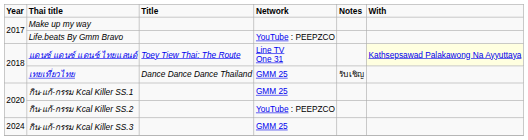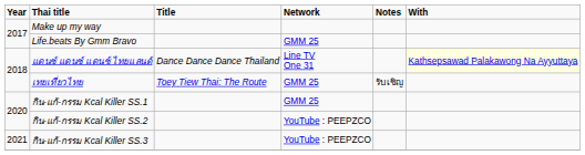 <table class="wikitable" style="font-size: 85%;">
 <tr>
 <td><strong>Year</strong></td>
 <td><strong>Thai title</strong></td>
 <td><strong>Title</strong></td>
 <td><strong>Network</strong></td>
 <td><strong>Notes</strong></td>
 <td><strong>With</strong></td>
 </tr>
 <tr>
 <td rowspan="2">2017</td>
 <td><em>Make up my way</em></td>
 <td><em> </em></td>
 <td></td>
 <td></td>
 <td></td>
 </tr>
 <tr>
 <td><em>Life.beats By Gmm Bravo </em></td>
 <td><em> </em></td>
-<td><a href='#'>YouTube</a> : PEEPZCO</td>
+<td><a href='#'>GMM 25</a></td>
 <td></td>
 <td></td>
 </tr>
 <tr>
 <td rowspan="2">2018</td>
 <td><em><a href='#'>แดนซ์ แดนซ์ แดนซ์ ไทยแลนด์</a></em></td>
-<td><em><a href='#'>Toey Tiew Thai: The Route</a></em></td>
+<td><em>Dance Dance Dance Thailand</em></td>
 <td><a href='#'>Line TV</a> <br> <a href='#'>One 31</a></td>
 <td></td>
 <td style="background: lightyellow;"><a href='#'>Kathsepsawad Palakawong Na Ayyuttaya</a></td>
 </tr>
 <tr>
 <td><em><a href='#'>เทยเที่ยวไทย</a></em></td>
-<td><em>Dance Dance Dance Thailand</em></td>
+<td><em><a href='#'>Toey Tiew Thai: The Route</a></em></td>
 <td><a href='#'>GMM 25</a></td>
 <td>รับเชิญ</td>
 <td></td>
 </tr>
 <tr>
 <td rowspan="2">2020</td>
 <td><em>กิน-แก้-กรรม Kcal Killer SS.1</em></td>
 <td><em> </em></td>
 <td><a href='#'>GMM 25</a></td>
 <td></td>
 <td></td>
 </tr>
 <tr>
 <td><em>กิน-แก้-กรรม Kcal Killer SS.2</em></td>
 <td><em> </em></td>
 <td><a href='#'>YouTube</a> : PEEPZCO</td>
 <td></td>
 <td></td>
 </tr>
 <tr>
-<td rowspan="1">2024</td>
+<td rowspan="1">2021</td>
 <td><em>กิน-แก้-กรรม Kcal Killer SS.3</em></td>
 <td><em> </em></td>
-<td><a href='#'>GMM 25</a></td>
+<td><a href='#'>YouTube</a> : PEEPZCO</td>
 <td></td>
 <td></td>
 </tr>
 <tr>
 </tr>
 </table>
